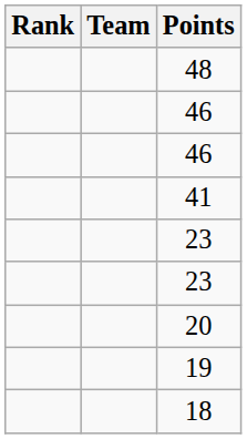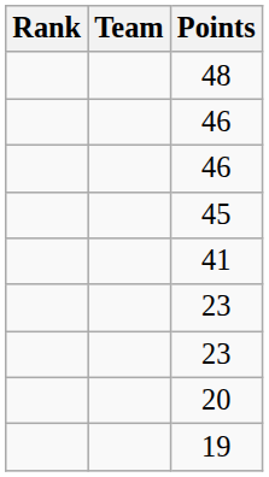 <table class="wikitable sortable" style="text-align:center">
 <tr>
 <th>Rank</th>
 <th>Team</th>
 <th>Points</th>
 </tr>
 <tr>
 <td></td>
 <td></td>
 <td>48</td>
 </tr>
 <tr>
 <td></td>
 <td></td>
 <td>46</td>
 </tr>
 <tr>
 <td></td>
 <td></td>
 <td>46</td>
+</tr>
+<tr>
+<td></td>
+<td></td>
+<td>45</td>
 </tr>
 <tr>
 <td></td>
 <td></td>
 <td>41</td>
 </tr>
 <tr>
 <td></td>
 <td></td>
 <td>23</td>
 </tr>
 <tr>
 <td></td>
 <td></td>
 <td>23</td>
 </tr>
 <tr>
 <td></td>
 <td></td>
 <td>20</td>
 </tr>
 <tr>
 <td></td>
 <td></td>
 <td>19</td>
 </tr>
-<tr>
-<td></td>
-<td></td>
-<td>18</td>
-</tr>
 </table>
